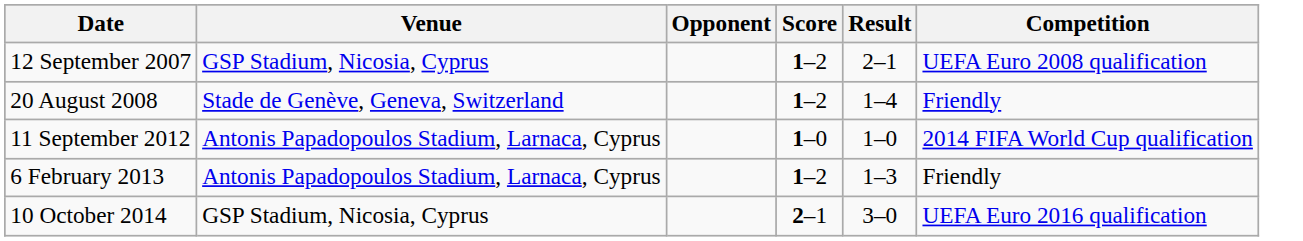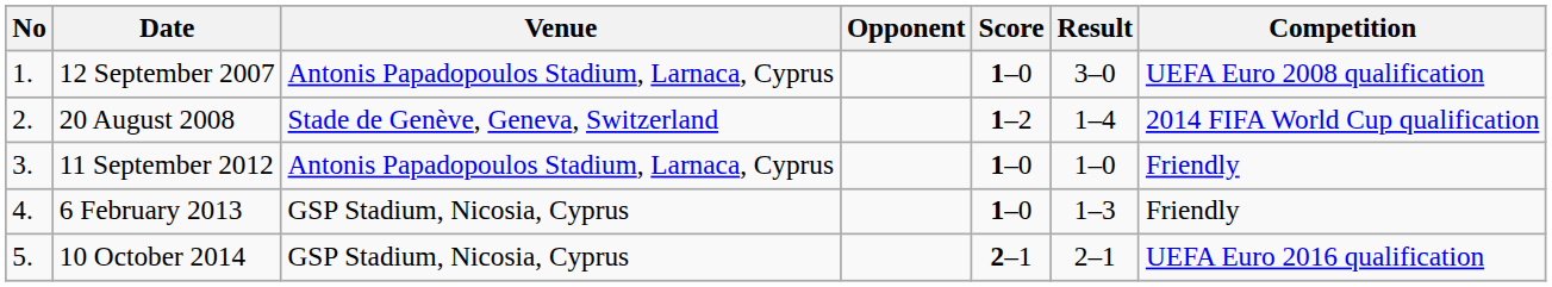 <table class="wikitable" style="font-size:85%;">
 <tr>
+<th>No</th>
 <th>Date</th>
 <th>Venue</th>
 <th>Opponent</th>
 <th>Score</th>
 <th>Result</th>
 <th>Competition</th>
 </tr>
 <tr>
+<td>1.</td>
 <td>12 September 2007</td>
-<td><a href='#'>GSP Stadium</a>, <a href='#'>Nicosia</a>, <a href='#'>Cyprus</a></td>
+<td><a href='#'>Antonis Papadopoulos Stadium</a>, <a href='#'>Larnaca</a>, Cyprus</td>
 <td></td>
-<td align=center><strong>1</strong>–2</td>
-<td align=center>2–1</td>
+<td align=center><strong>1</strong>–0</td>
+<td align=center>3–0</td>
 <td><a href='#'>UEFA Euro 2008 qualification</a></td>
 </tr>
 <tr>
+<td>2.</td>
 <td>20 August 2008</td>
 <td><a href='#'>Stade de Genève</a>, <a href='#'>Geneva</a>, <a href='#'>Switzerland</a></td>
 <td></td>
 <td align=center><strong>1</strong>–2</td>
 <td align=center>1–4</td>
-<td><a href='#'>Friendly</a></td>
+<td><a href='#'>2014 FIFA World Cup qualification</a></td>
 </tr>
 <tr>
+<td>3.</td>
 <td>11 September 2012</td>
 <td><a href='#'>Antonis Papadopoulos Stadium</a>, <a href='#'>Larnaca</a>, Cyprus</td>
 <td></td>
 <td align=center><strong>1</strong>–0</td>
 <td align=center>1–0</td>
-<td><a href='#'>2014 FIFA World Cup qualification</a></td>
+<td><a href='#'>Friendly</a></td>
 </tr>
 <tr>
+<td>4.</td>
 <td>6 February 2013</td>
-<td><a href='#'>Antonis Papadopoulos Stadium</a>, <a href='#'>Larnaca</a>, Cyprus</td>
+<td>GSP Stadium, Nicosia, Cyprus</td>
 <td></td>
-<td align=center><strong>1</strong>–2</td>
+<td align=center><strong>1</strong>–0</td>
 <td align=center>1–3</td>
 <td>Friendly</td>
 </tr>
 <tr>
+<td>5.</td>
 <td>10 October 2014</td>
 <td>GSP Stadium, Nicosia, Cyprus</td>
 <td></td>
 <td align=center><strong>2</strong>–1</td>
-<td align=center>3–0</td>
+<td align=center>2–1</td>
 <td><a href='#'>UEFA Euro 2016 qualification</a></td>
 </tr>
 </table>
